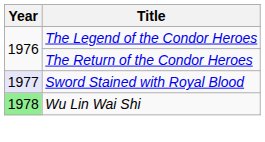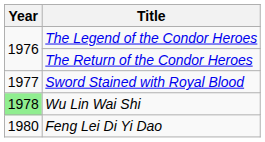 <table class="wikitable" style="font-size: 95%;">
 <tr>
 <th>Year</th>
 <th>Title</th>
 </tr>
 <tr>
 <td rowspan="2">1976</td>
 <td><em><a href='#'>The Legend of the Condor Heroes</a></em></td>
 </tr>
 <tr>
 <td><em><a href='#'>The Return of the Condor Heroes</a></em></td>
 </tr>
 <tr>
-<td style="background: lavender;">1977</td>
+<td>1977</td>
 <td><em><a href='#'>Sword Stained with Royal Blood</a></em></td>
 </tr>
 <tr>
 <td style="background: lightgreen;">1978</td>
 <td><em>Wu Lin Wai Shi</em></td>
 </tr>
+<tr>
+<td>1980</td>
+<td><em>Feng Lei Di Yi Dao</em></td>
+</tr>
 </table>
